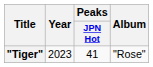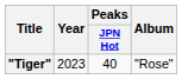 <table class="wikitable plainrowheaders" style="text-align:center">
 <tr>
 <th scope="col" rowspan="2">Title</th>
 <th scope="col" rowspan="2">Year</th>
 <th scope="col" colspan="1">Peaks</th>
 <th scope="col" rowspan="2">Album</th>
 </tr>
 <tr>
 <th scope="col" style="width:2.75em;font-size:85%"><a href='#'>JPN<br>Hot</a><br></th>
 </tr>
 <tr>
 <th scope="row">"Tiger"</th>
 <td>2023</td>
-<td>41</td>
+<td>40</td>
 <td>"Rose"</td>
 </tr>
 </table>
